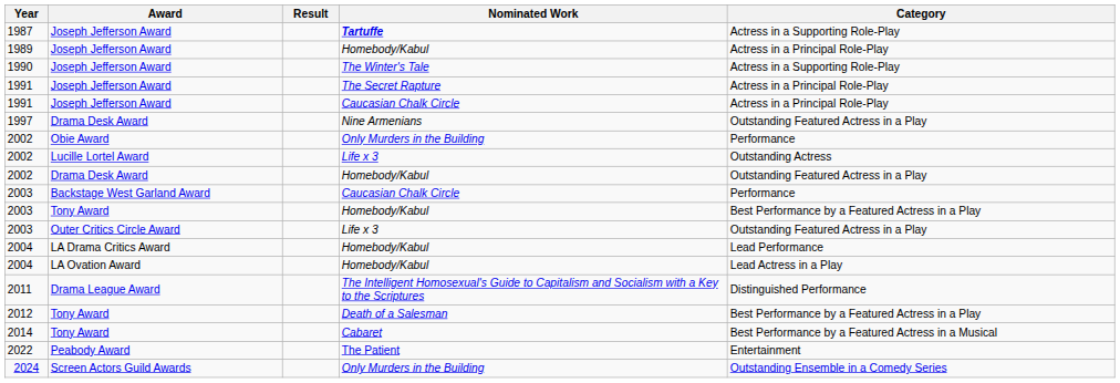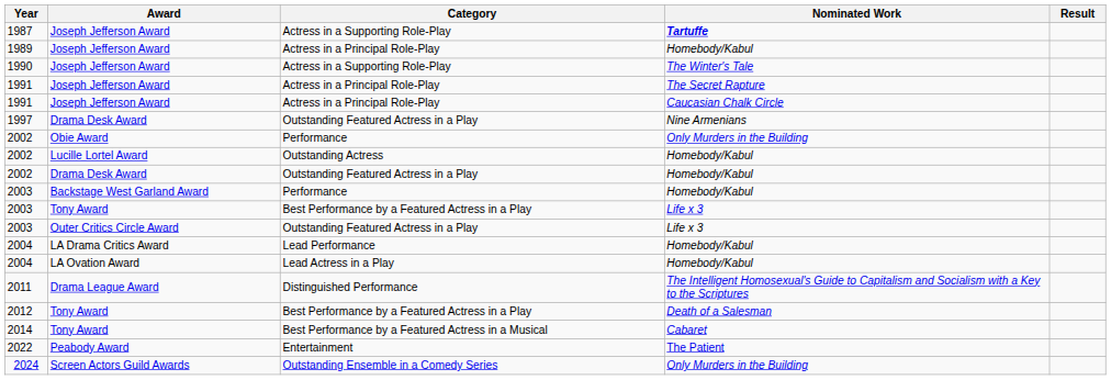 <table class="wikitable">
 <tr>
 <th>Year</th>
 <th>Award</th>
+<th>Category</th>
+<th width="35%">Nominated Work</th>
 <th>Result</th>
-<th width="35%">Nominated Work</th>
-<th>Category</th>
 </tr>
 <tr>
 <td>1987</td>
 <td><a href='#'>Joseph Jefferson Award</a></td>
+<td>Actress in a Supporting Role-Play</td>
+<td><strong><em><a href='#'>Tartuffe</a></em></strong></td>
 <td></td>
-<td><strong><em><a href='#'>Tartuffe</a></em></strong></td>
-<td>Actress in a Supporting Role-Play</td>
 </tr>
 <tr>
 <td>1989</td>
 <td><a href='#'>Joseph Jefferson Award</a></td>
+<td>Actress in a Principal Role-Play</td>
+<td><em>Homebody/Kabul</em></td>
 <td></td>
-<td><em>Homebody/Kabul</em></td>
-<td>Actress in a Principal Role-Play</td>
 </tr>
 <tr>
 <td>1990</td>
 <td><a href='#'>Joseph Jefferson Award</a></td>
+<td>Actress in a Supporting Role-Play</td>
+<td><em><a href='#'>The Winter's Tale</a></em></td>
 <td></td>
-<td><em><a href='#'>The Winter's Tale</a></em></td>
-<td>Actress in a Supporting Role-Play</td>
 </tr>
 <tr>
 <td>1991</td>
 <td><a href='#'>Joseph Jefferson Award</a></td>
+<td>Actress in a Principal Role-Play</td>
+<td><em><a href='#'>The Secret Rapture</a></em></td>
 <td></td>
-<td><em><a href='#'>The Secret Rapture</a></em></td>
-<td>Actress in a Principal Role-Play</td>
 </tr>
 <tr>
 <td>1991</td>
 <td><a href='#'>Joseph Jefferson Award</a></td>
+<td>Actress in a Principal Role-Play</td>
+<td><em><a href='#'>Caucasian Chalk Circle</a></em></td>
 <td></td>
-<td><em><a href='#'>Caucasian Chalk Circle</a></em></td>
-<td>Actress in a Principal Role-Play</td>
 </tr>
 <tr>
 <td>1997</td>
 <td><a href='#'>Drama Desk Award</a></td>
+<td>Outstanding Featured Actress in a Play</td>
+<td><em>Nine Armenians</em></td>
 <td></td>
-<td><em>Nine Armenians</em></td>
-<td>Outstanding Featured Actress in a Play</td>
 </tr>
 <tr>
 <td>2002</td>
 <td><a href='#'>Obie Award</a></td>
+<td>Performance</td>
+<td><em><a href='#'>Only Murders in the Building</a></em></td>
 <td></td>
-<td><em><a href='#'>Only Murders in the Building</a></em></td>
-<td>Performance</td>
 </tr>
 <tr>
 <td>2002</td>
 <td><a href='#'>Lucille Lortel Award</a></td>
+<td>Outstanding Actress</td>
+<td><em>Homebody/Kabul</em></td>
 <td></td>
-<td><em><a href='#'>Life x 3</a></em></td>
-<td>Outstanding Actress</td>
 </tr>
 <tr>
 <td>2002</td>
 <td><a href='#'>Drama Desk Award</a></td>
+<td>Outstanding Featured Actress in a Play</td>
+<td><em>Homebody/Kabul</em></td>
 <td></td>
-<td><em>Homebody/Kabul</em></td>
-<td>Outstanding Featured Actress in a Play</td>
 </tr>
 <tr>
 <td>2003</td>
 <td><a href='#'>Backstage West Garland Award</a></td>
+<td>Performance</td>
+<td><em>Homebody/Kabul</em></td>
 <td></td>
-<td><em><a href='#'>Caucasian Chalk Circle</a></em></td>
-<td>Performance</td>
 </tr>
 <tr>
 <td>2003</td>
 <td><a href='#'>Tony Award</a></td>
+<td>Best Performance by a Featured Actress in a Play</td>
+<td><em><a href='#'>Life x 3</a></em></td>
 <td></td>
-<td><em>Homebody/Kabul</em></td>
-<td>Best Performance by a Featured Actress in a Play</td>
 </tr>
 <tr>
 <td>2003</td>
 <td><a href='#'>Outer Critics Circle Award</a></td>
+<td>Outstanding Featured Actress in a Play</td>
+<td><em>Life x 3</em></td>
 <td></td>
-<td><em>Life x 3</em></td>
-<td>Outstanding Featured Actress in a Play</td>
 </tr>
 <tr>
 <td>2004</td>
 <td>LA Drama Critics Award</td>
+<td>Lead Performance</td>
+<td><em>Homebody/Kabul</em></td>
 <td></td>
-<td><em>Homebody/Kabul</em></td>
-<td>Lead Performance</td>
 </tr>
 <tr>
 <td>2004</td>
 <td>LA Ovation Award</td>
+<td>Lead Actress in a Play</td>
+<td><em>Homebody/Kabul</em></td>
 <td></td>
-<td><em>Homebody/Kabul</em></td>
-<td>Lead Actress in a Play</td>
 </tr>
 <tr>
 <td>2011</td>
 <td><a href='#'>Drama League Award</a></td>
+<td>Distinguished Performance</td>
+<td><em><a href='#'>The Intelligent Homosexual's Guide to Capitalism and Socialism with a Key to the Scriptures</a></em></td>
 <td></td>
-<td><em><a href='#'>The Intelligent Homosexual's Guide to Capitalism and Socialism with a Key to the Scriptures</a></em></td>
-<td>Distinguished Performance</td>
 </tr>
 <tr>
 <td>2012</td>
 <td><a href='#'>Tony Award</a></td>
+<td>Best Performance by a Featured Actress in a Play</td>
+<td><em><a href='#'>Death of a Salesman</a></em></td>
 <td></td>
-<td><em><a href='#'>Death of a Salesman</a></em></td>
-<td>Best Performance by a Featured Actress in a Play</td>
 </tr>
 <tr>
 <td>2014</td>
 <td><a href='#'>Tony Award</a></td>
+<td>Best Performance by a Featured Actress in a Musical</td>
+<td><em><a href='#'>Cabaret</a></em></td>
 <td></td>
-<td><em><a href='#'>Cabaret</a></em></td>
-<td>Best Performance by a Featured Actress in a Musical</td>
 </tr>
 <tr>
 <td>2022</td>
 <td><a href='#'>Peabody Award</a></td>
+<td>Entertainment</td>
+<td><a href='#'>The Patient</a></td>
 <td></td>
-<td><a href='#'>The Patient</a></td>
-<td>Entertainment</td>
 </tr>
 <tr>
 <td align="center"><a href='#'>2024</a></td>
 <td><a href='#'>Screen Actors Guild Awards</a></td>
+<td><a href='#'>Outstanding Ensemble in a Comedy Series</a></td>
+<td><em><a href='#'>Only Murders in the Building</a></em></td>
 <td></td>
-<td><em><a href='#'>Only Murders in the Building</a></em></td>
-<td><a href='#'>Outstanding Ensemble in a Comedy Series</a></td>
 </tr>
 </table>
